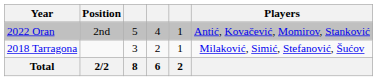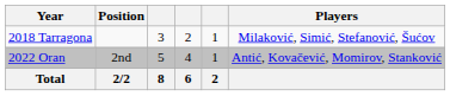 <table class="wikitable" style="text-align: center;">
 <tr>
 <th>Year</th>
 <th>Position</th>
 <th width=25px></th>
 <th width=25px></th>
 <th width=25px></th>
 <th>Players</th>
+</tr>
+<tr>
+<td style="text-align: left;"> <a href='#'>2018 Tarragona</a></td>
+<td></td>
+<td>3</td>
+<td>2</td>
+<td>1</td>
+<td><a href='#'>Milaković</a>, <a href='#'>Simić</a>, <a href='#'>Stefanović</a>, <a href='#'>Šućov</a></td>
 </tr>
 <tr bgcolor="silver">
 <td style="text-align: left;"> <a href='#'>2022 Oran</a></td>
 <td>2nd </td>
 <td>5</td>
 <td>4</td>
 <td>1</td>
 <td><a href='#'>Antić</a>, <a href='#'>Kovačević</a>, <a href='#'>Momirov</a>, <a href='#'>Stanković</a></td>
 </tr>
 <tr>
-<td style="text-align: left;"> <a href='#'>2018 Tarragona</a></td>
-<td></td>
-<td>3</td>
-<td>2</td>
-<td>1</td>
-<td><a href='#'>Milaković</a>, <a href='#'>Simić</a>, <a href='#'>Stefanović</a>, <a href='#'>Šućov</a></td>
-</tr>
-<tr>
 <th>Total</th>
 <th>2/2</th>
 <th>8</th>
 <th>6</th>
 <th>2</th>
 <th></th>
 </tr>
 </table>
